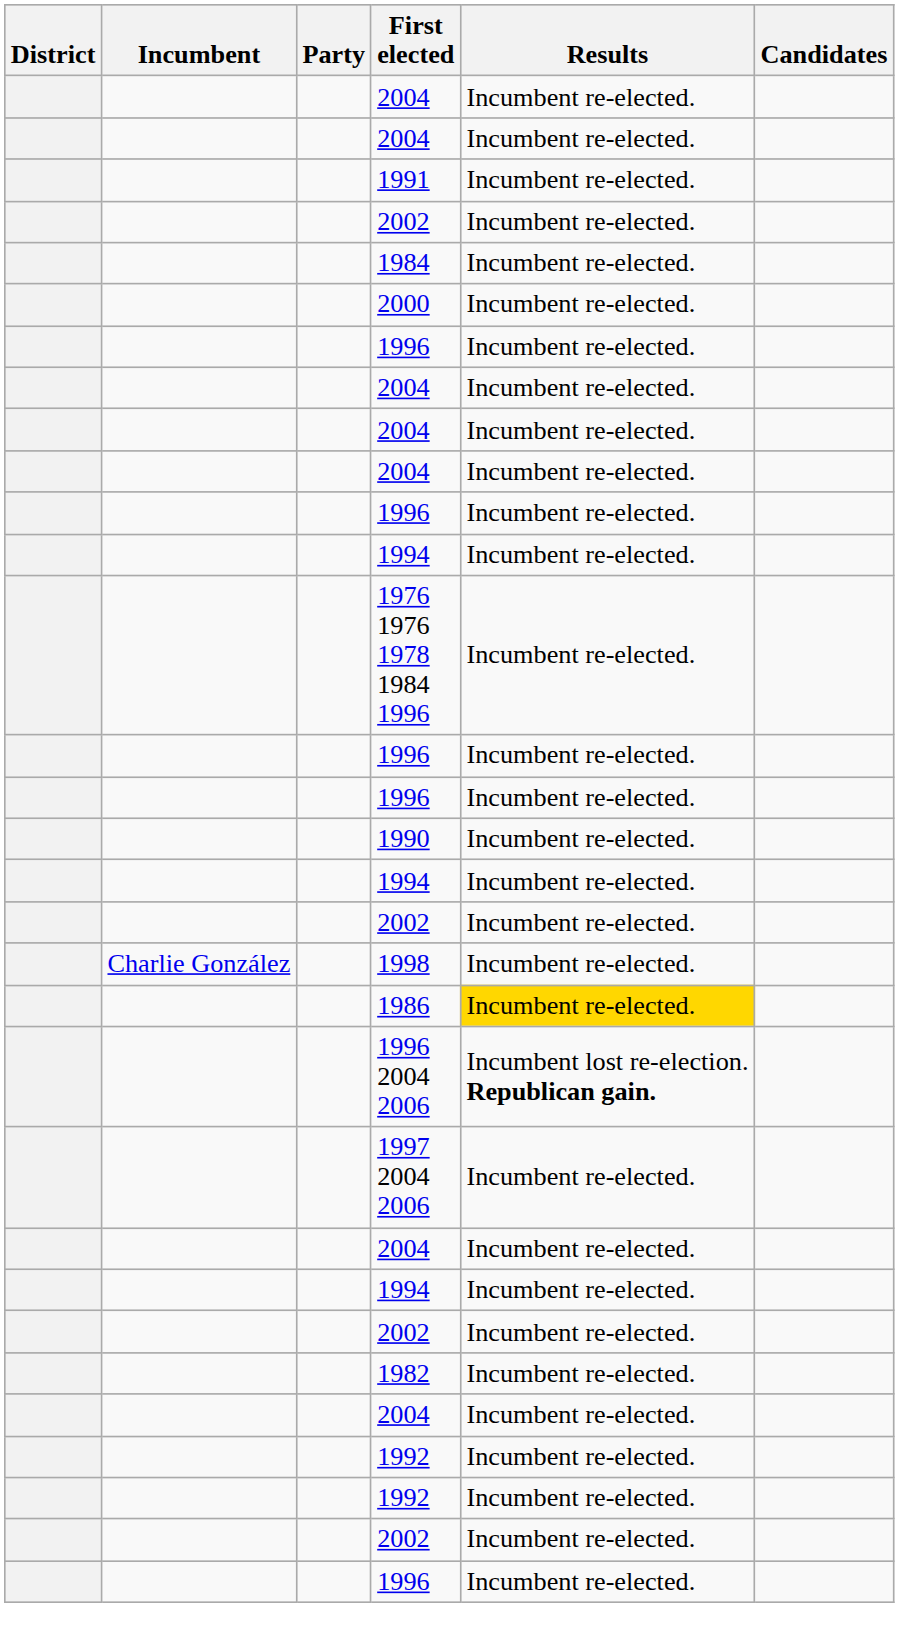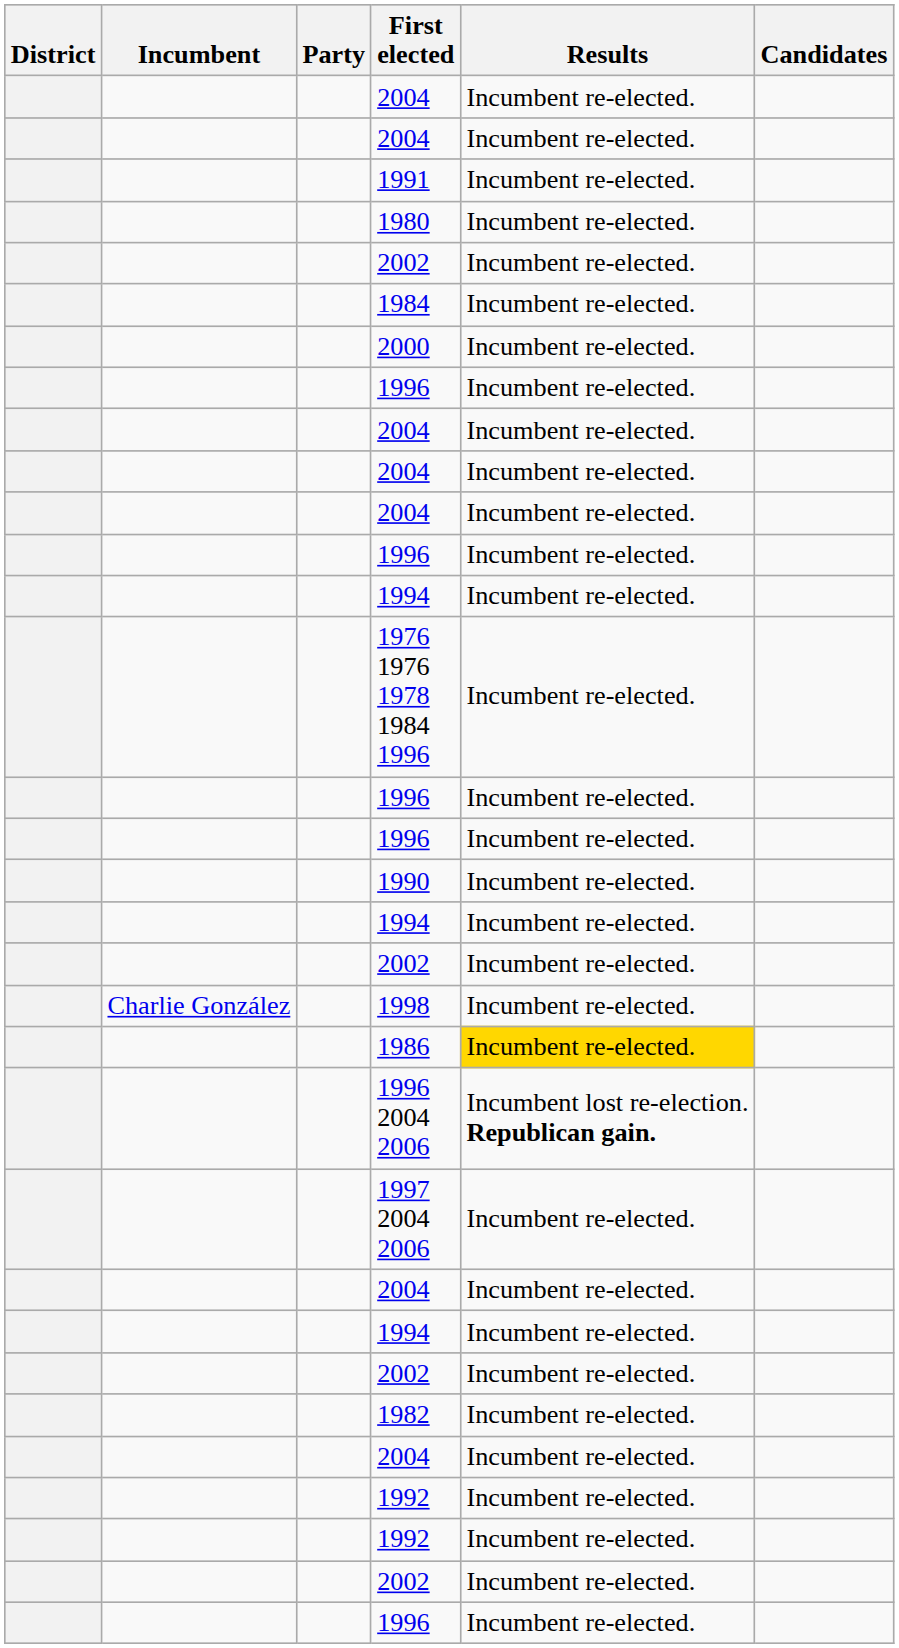 <table class="wikitable sortable">
 <tr valign=bottom>
 <th>District</th>
 <th>Incumbent</th>
 <th>Party</th>
 <th>First<br>elected</th>
 <th>Results</th>
 <th>Candidates</th>
 </tr>
 <tr>
 <th></th>
 <td></td>
 <td></td>
 <td><a href='#'>2004</a></td>
 <td>Incumbent re-elected.</td>
 <td nowrap></td>
 </tr>
 <tr>
 <th></th>
 <td></td>
 <td></td>
 <td><a href='#'>2004</a></td>
 <td>Incumbent re-elected.</td>
 <td nowrap></td>
 </tr>
 <tr>
 <th></th>
 <td></td>
 <td></td>
 <td><a href='#'>1991</a></td>
+<td>Incumbent re-elected.</td>
+<td nowrap></td>
+</tr>
+<tr>
+<th></th>
+<td></td>
+<td></td>
+<td><a href='#'>1980</a></td>
 <td>Incumbent re-elected.</td>
 <td nowrap></td>
 </tr>
 <tr>
 <th></th>
 <td></td>
 <td></td>
 <td><a href='#'>2002</a></td>
 <td>Incumbent re-elected.</td>
 <td nowrap></td>
 </tr>
 <tr>
 <th></th>
 <td></td>
 <td></td>
 <td><a href='#'>1984</a></td>
 <td>Incumbent re-elected.</td>
 <td nowrap></td>
 </tr>
 <tr>
 <th></th>
 <td></td>
 <td></td>
 <td><a href='#'>2000</a></td>
 <td>Incumbent re-elected.</td>
 <td nowrap></td>
 </tr>
 <tr>
 <th></th>
 <td></td>
 <td></td>
 <td><a href='#'>1996</a></td>
 <td>Incumbent re-elected.</td>
 <td nowrap></td>
 </tr>
 <tr>
 <th></th>
 <td></td>
 <td></td>
 <td><a href='#'>2004</a></td>
 <td>Incumbent re-elected.</td>
 <td nowrap></td>
 </tr>
 <tr>
 <th></th>
 <td></td>
 <td></td>
 <td><a href='#'>2004</a></td>
 <td>Incumbent re-elected.</td>
 <td nowrap></td>
 </tr>
 <tr>
 <th></th>
 <td></td>
 <td></td>
 <td><a href='#'>2004</a></td>
 <td>Incumbent re-elected.</td>
 <td nowrap></td>
 </tr>
 <tr>
 <th></th>
 <td></td>
 <td></td>
 <td><a href='#'>1996</a></td>
 <td>Incumbent re-elected.</td>
 <td nowrap></td>
 </tr>
 <tr>
 <th></th>
 <td></td>
 <td></td>
 <td><a href='#'>1994</a></td>
 <td>Incumbent re-elected.</td>
 <td nowrap></td>
 </tr>
 <tr>
 <th></th>
 <td></td>
 <td></td>
 <td><a href='#'>1976 </a><br>1976 <br><a href='#'>1978</a><br>1984 <br><a href='#'>1996</a></td>
 <td>Incumbent re-elected.</td>
 <td nowrap></td>
 </tr>
 <tr>
 <th></th>
 <td></td>
 <td></td>
 <td><a href='#'>1996</a></td>
 <td>Incumbent re-elected.</td>
 <td nowrap></td>
 </tr>
 <tr>
 <th></th>
 <td></td>
 <td></td>
 <td><a href='#'>1996</a></td>
 <td>Incumbent re-elected.</td>
 <td nowrap></td>
 </tr>
 <tr>
 <th></th>
 <td></td>
 <td></td>
 <td><a href='#'>1990</a></td>
 <td>Incumbent re-elected.</td>
 <td nowrap></td>
 </tr>
 <tr>
 <th></th>
 <td></td>
 <td></td>
 <td><a href='#'>1994</a></td>
 <td>Incumbent re-elected.</td>
 <td nowrap></td>
 </tr>
 <tr>
 <th></th>
 <td></td>
 <td></td>
 <td><a href='#'>2002</a></td>
 <td>Incumbent re-elected.</td>
 <td nowrap></td>
 </tr>
 <tr>
 <th></th>
 <td><a href='#'>Charlie González</a></td>
 <td></td>
 <td><a href='#'>1998</a></td>
 <td>Incumbent re-elected.</td>
 <td nowrap></td>
 </tr>
 <tr>
 <th></th>
 <td></td>
 <td></td>
 <td><a href='#'>1986</a></td>
 <td style="background: gold;">Incumbent re-elected.</td>
 <td nowrap></td>
 </tr>
 <tr>
 <th></th>
 <td></td>
 <td></td>
 <td><a href='#'>1996</a><br>2004 <br><a href='#'>2006</a></td>
 <td>Incumbent lost re-election.<br><strong>Republican gain.</strong></td>
 <td nowrap></td>
 </tr>
 <tr>
 <th></th>
 <td></td>
 <td></td>
 <td><a href='#'>1997 </a><br>2004 <br><a href='#'>2006</a></td>
 <td>Incumbent re-elected.</td>
 <td nowrap></td>
 </tr>
 <tr>
 <th></th>
 <td></td>
 <td></td>
 <td><a href='#'>2004</a></td>
 <td>Incumbent re-elected.</td>
 <td nowrap></td>
 </tr>
 <tr>
 <th></th>
 <td></td>
 <td></td>
 <td><a href='#'>1994</a></td>
 <td>Incumbent re-elected.</td>
 <td nowrap></td>
 </tr>
 <tr>
 <th></th>
 <td></td>
 <td></td>
 <td><a href='#'>2002</a></td>
 <td>Incumbent re-elected.</td>
 <td nowrap></td>
 </tr>
 <tr>
 <th></th>
 <td></td>
 <td></td>
 <td><a href='#'>1982</a></td>
 <td>Incumbent re-elected.</td>
 <td nowrap></td>
 </tr>
 <tr>
 <th></th>
 <td></td>
 <td></td>
 <td><a href='#'>2004</a></td>
 <td>Incumbent re-elected.</td>
 <td nowrap></td>
 </tr>
 <tr>
 <th></th>
 <td></td>
 <td></td>
 <td><a href='#'>1992</a></td>
 <td>Incumbent re-elected.</td>
 <td nowrap></td>
 </tr>
 <tr>
 <th></th>
 <td></td>
 <td></td>
 <td><a href='#'>1992</a></td>
 <td>Incumbent re-elected.</td>
 <td nowrap></td>
 </tr>
 <tr>
 <th></th>
 <td></td>
 <td></td>
 <td><a href='#'>2002</a></td>
 <td>Incumbent re-elected.</td>
 <td nowrap></td>
 </tr>
 <tr>
 <th></th>
 <td></td>
 <td></td>
 <td><a href='#'>1996</a></td>
 <td>Incumbent re-elected.</td>
 <td nowrap></td>
 </tr>
 </table>
